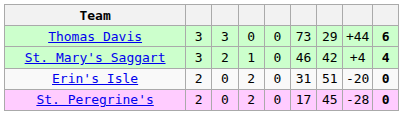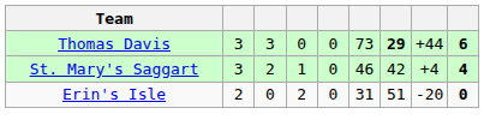 <table class="wikitable" style="text-align:center">
 <tr>
 <th style="width:175px;">Team</th>
 <th width="20"></th>
 <th width="20"></th>
 <th width="20"></th>
 <th width="20"></th>
 <th width="20"></th>
 <th width="20"></th>
 <th width="20"></th>
 <th width="20"></th>
 </tr>
 <tr style="background:#cfc;">
 <td><a href='#'>Thomas Davis</a></td>
 <td>3</td>
 <td>3</td>
 <td>0</td>
 <td>0</td>
 <td>73</td>
-<td>29</td>
+<td><strong>29</strong></td>
 <td>+44</td>
 <td><strong>6</strong></td>
 </tr>
 <tr style="background:#cfc;">
 <td><a href='#'>St. Mary's Saggart</a></td>
 <td>3</td>
 <td>2</td>
 <td>1</td>
 <td>0</td>
 <td>46</td>
 <td>42</td>
 <td>+4</td>
 <td><strong>4</strong></td>
 </tr>
 <tr>
 <td><a href='#'>Erin's Isle</a></td>
 <td>2</td>
 <td>0</td>
 <td>2</td>
 <td>0</td>
 <td>31</td>
 <td>51</td>
 <td>-20</td>
 <td><strong>0</strong></td>
 </tr>
-<tr style="background:#fcf;">
-<td><a href='#'>St. Peregrine's</a></td>
-<td>2</td>
-<td>0</td>
-<td>2</td>
-<td>0</td>
-<td>17</td>
-<td>45</td>
-<td>-28</td>
-<td><strong>0</strong></td>
-</tr>
 </table>
